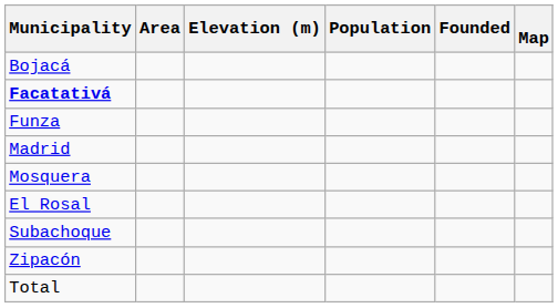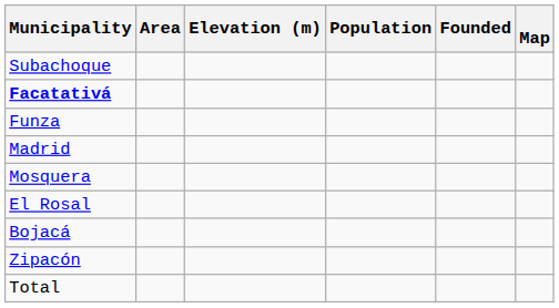 <table class="wikitable sortable mw-collapsible">
 <tr>
 <th>Municipality<br></th>
 <th>Area<br></th>
 <th>Elevation (m)<br></th>
 <th>Population<br></th>
 <th>Founded</th>
 <th><br>Map</th>
 </tr>
 <tr>
-<td><a href='#'>Bojacá</a></td>
+<td><a href='#'>Subachoque</a></td>
 <td></td>
 <td></td>
 <td></td>
 <td></td>
 <td></td>
 </tr>
 <tr>
 <td><strong><a href='#'>Facatativá</a></strong></td>
 <td></td>
 <td></td>
 <td></td>
 <td></td>
 <td></td>
 </tr>
 <tr>
 <td><a href='#'>Funza</a></td>
 <td></td>
 <td></td>
 <td></td>
 <td></td>
 <td></td>
 </tr>
 <tr>
 <td><a href='#'>Madrid</a></td>
 <td></td>
 <td></td>
 <td></td>
 <td></td>
 <td></td>
 </tr>
 <tr>
 <td><a href='#'>Mosquera</a></td>
 <td></td>
 <td></td>
 <td></td>
 <td></td>
 <td></td>
 </tr>
 <tr>
 <td><a href='#'>El Rosal</a></td>
 <td></td>
 <td></td>
 <td></td>
 <td></td>
 <td></td>
 </tr>
 <tr>
-<td><a href='#'>Subachoque</a></td>
+<td><a href='#'>Bojacá</a></td>
 <td></td>
 <td></td>
 <td></td>
 <td></td>
 <td></td>
 </tr>
 <tr>
 <td><a href='#'>Zipacón</a></td>
 <td></td>
 <td></td>
 <td></td>
 <td></td>
 <td></td>
 </tr>
 <tr>
 <td>Total</td>
 <td></td>
 <td></td>
 <td></td>
 <td></td>
 <td></td>
 </tr>
 </table>
